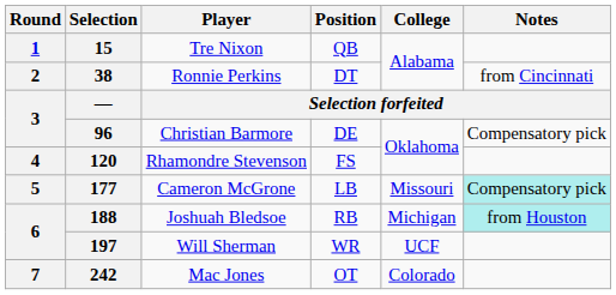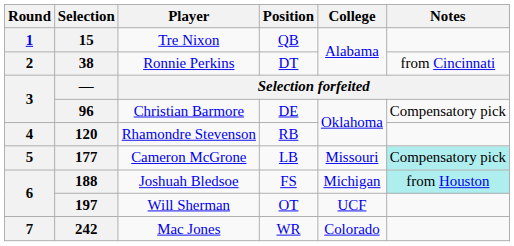 <table class="wikitable" style="text-align:center">
 <tr>
 <th>Round</th>
 <th>Selection</th>
 <th>Player</th>
 <th>Position</th>
 <th>College</th>
 <th>Notes</th>
 </tr>
 <tr>
 <th><a href='#'>1</a></th>
 <th>15</th>
 <td><a href='#'>Tre Nixon</a></td>
 <td><a href='#'>QB</a></td>
 <td rowspan="2"><a href='#'>Alabama</a></td>
 <td></td>
 </tr>
 <tr>
 <th>2</th>
 <th>38</th>
 <td><a href='#'>Ronnie Perkins</a></td>
 <td><a href='#'>DT</a></td>
 <td>from <a href='#'>Cincinnati</a></td>
 </tr>
 <tr>
 <th rowspan="2">3</th>
 <th>—</th>
 <th colspan="4"><strong><em>Selection forfeited</em></strong></th>
 </tr>
 <tr>
 <th>96</th>
 <td><a href='#'>Christian Barmore</a></td>
 <td><a href='#'>DE</a></td>
 <td rowspan="2"><a href='#'>Oklahoma</a></td>
 <td>Compensatory pick</td>
 </tr>
 <tr>
 <th>4</th>
 <th>120</th>
 <td><a href='#'>Rhamondre Stevenson</a></td>
-<td><a href='#'>FS</a></td>
+<td><a href='#'>RB</a></td>
 <td></td>
 </tr>
 <tr>
 <th>5</th>
 <th>177</th>
 <td><a href='#'>Cameron McGrone</a></td>
 <td><a href='#'>LB</a></td>
 <td><a href='#'>Missouri</a></td>
 <td style="background: paleturquoise;">Compensatory pick</td>
 </tr>
 <tr>
 <th rowspan="2">6</th>
 <th>188</th>
 <td><a href='#'>Joshuah Bledsoe</a></td>
-<td><a href='#'>RB</a></td>
+<td><a href='#'>FS</a></td>
 <td><a href='#'>Michigan</a></td>
 <td style="background: paleturquoise;">from <a href='#'>Houston</a></td>
 </tr>
 <tr>
 <th>197</th>
 <td><a href='#'>Will Sherman</a></td>
-<td><a href='#'>WR</a></td>
+<td><a href='#'>OT</a></td>
 <td><a href='#'>UCF</a></td>
 <td></td>
 </tr>
 <tr>
 <th>7</th>
 <th>242</th>
 <td><a href='#'>Mac Jones</a></td>
-<td><a href='#'>OT</a></td>
+<td><a href='#'>WR</a></td>
 <td><a href='#'>Colorado</a></td>
 <td></td>
 </tr>
 </table>
